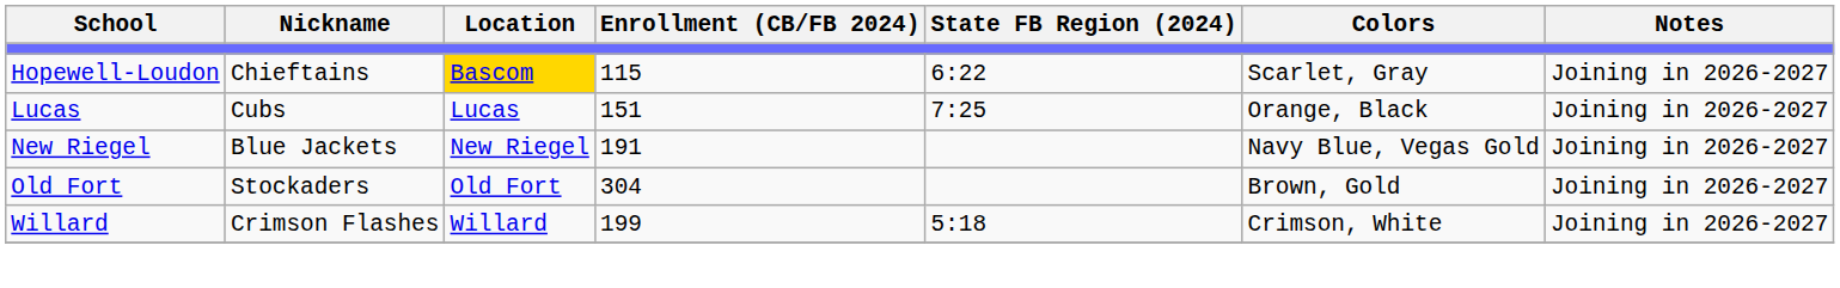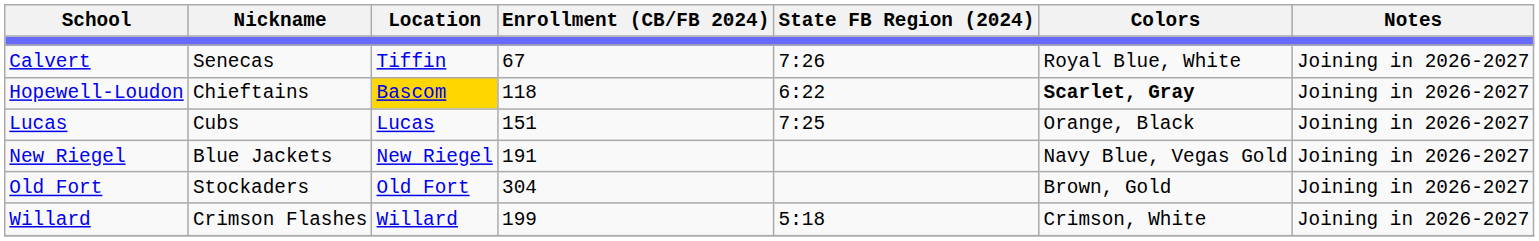 <table class="wikitable sortable">
 <tr>
 <th>School</th>
 <th>Nickname</th>
 <th>Location</th>
 <th>Enrollment (CB/FB 2024)</th>
 <th>State FB Region (2024)</th>
 <th>Colors</th>
 <th>Notes</th>
 </tr>
 <tr>
 <th colspan="7" style="background:#676AFE;"></th>
 </tr>
 <tr>
+<td><a href='#'>Calvert</a></td>
+<td>Senecas</td>
+<td><a href='#'>Tiffin</a></td>
+<td>67</td>
+<td>7:26</td>
+<td>Royal Blue, White <br> </td>
+<td>Joining in 2026-2027</td>
+</tr>
+<tr>
 <td><a href='#'>Hopewell-Loudon</a></td>
 <td>Chieftains</td>
 <td style="background: gold;"><a href='#'>Bascom</a></td>
-<td>115</td>
+<td>118</td>
 <td>6:22</td>
-<td>Scarlet, Gray <br> </td>
+<td><strong>Scarlet, Gray <br> </strong></td>
 <td>Joining in 2026-2027</td>
 </tr>
 <tr>
 <td><a href='#'>Lucas</a></td>
 <td>Cubs</td>
 <td><a href='#'>Lucas</a></td>
 <td>151</td>
 <td>7:25</td>
 <td>Orange, Black<br> </td>
 <td>Joining in 2026-2027</td>
 </tr>
 <tr>
 <td><a href='#'>New Riegel</a></td>
 <td>Blue Jackets</td>
 <td><a href='#'>New Riegel</a></td>
 <td>191</td>
 <td></td>
 <td>Navy Blue, Vegas Gold<br> </td>
 <td>Joining in 2026-2027</td>
 </tr>
 <tr>
 <td><a href='#'>Old Fort</a></td>
 <td>Stockaders</td>
 <td><a href='#'>Old Fort</a></td>
 <td>304</td>
 <td></td>
 <td>Brown, Gold<br> </td>
 <td>Joining in 2026-2027</td>
 </tr>
 <tr>
 <td><a href='#'>Willard</a></td>
 <td>Crimson Flashes</td>
 <td><a href='#'>Willard</a></td>
 <td>199</td>
 <td>5:18</td>
 <td>Crimson, White<br> </td>
 <td>Joining in 2026-2027</td>
 </tr>
 <tr>
 </tr>
 </table>
